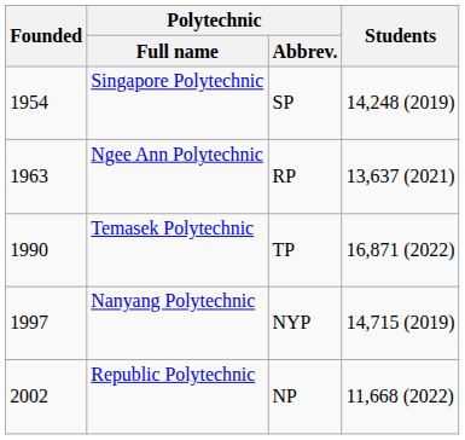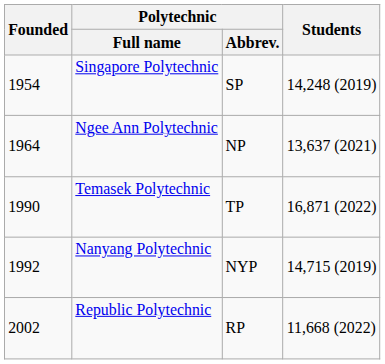 <table class=wikitable>
 <tr>
 <th rowspan=2>Founded</th>
 <th colspan=2>Polytechnic</th>
 <th rowspan=2>Students</th>
 </tr>
 <tr>
 <th>Full name</th>
 <th>Abbrev.</th>
 </tr>
 <tr>
 <td>1954</td>
 <td><a href='#'>Singapore Polytechnic</a><br><br><br></td>
 <td>SP</td>
 <td>14,248 (2019)</td>
 </tr>
 <tr>
-<td>1963</td>
+<td>1964</td>
 <td><a href='#'>Ngee Ann Polytechnic</a><br><br><br></td>
-<td>RP</td>
+<td>NP</td>
 <td>13,637 (2021)</td>
 </tr>
 <tr>
 <td>1990</td>
 <td><a href='#'>Temasek Polytechnic</a><br><br><br></td>
 <td>TP</td>
 <td>16,871 (2022)</td>
 </tr>
 <tr>
-<td>1997</td>
+<td>1992</td>
 <td><a href='#'>Nanyang Polytechnic</a><br><br><br></td>
 <td>NYP</td>
 <td>14,715 (2019)</td>
 </tr>
 <tr>
 <td>2002</td>
 <td><a href='#'>Republic Polytechnic</a><br><br><br></td>
-<td>NP</td>
+<td>RP</td>
 <td>11,668 (2022)</td>
 </tr>
 </table>
